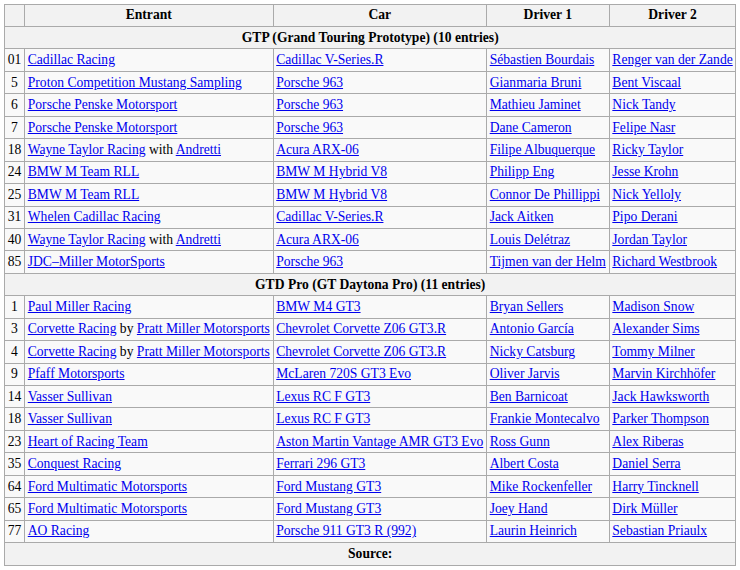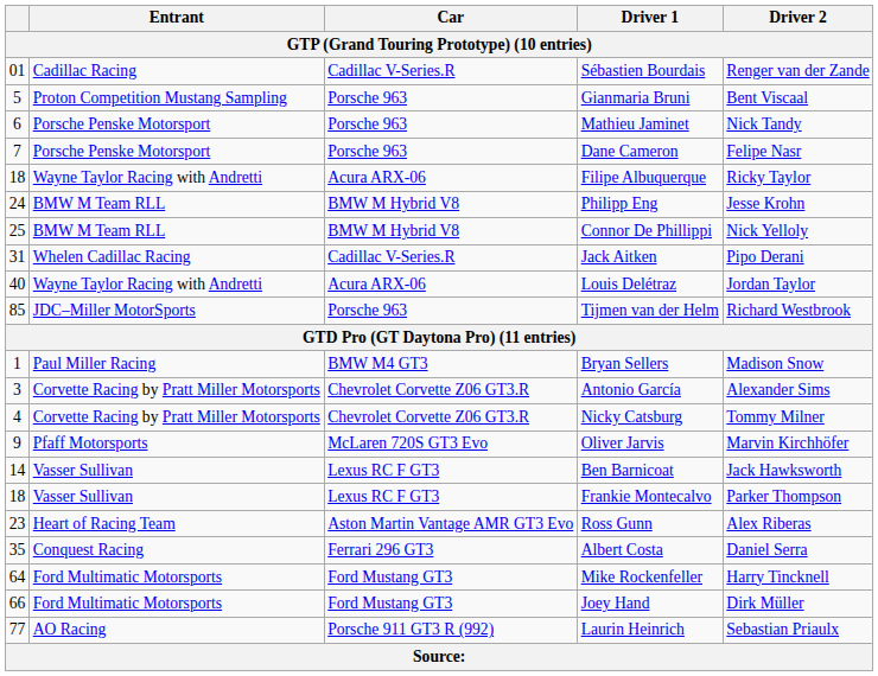 <table class="wikitable" style="font-size: 85%;">
 <tr>
 <th></th>
 <th>Entrant</th>
 <th>Car</th>
 <th>Driver 1</th>
 <th>Driver 2</th>
 </tr>
 <tr>
 <th colspan="5">GTP (Grand Touring Prototype) (10 entries)</th>
 </tr>
 <tr>
 <td align=center>01</td>
 <td> <a href='#'>Cadillac Racing</a></td>
 <td><a href='#'>Cadillac V-Series.R</a></td>
 <td> <a href='#'>Sébastien Bourdais</a></td>
 <td> <a href='#'>Renger van der Zande</a></td>
 </tr>
 <tr>
 <td align=center>5</td>
 <td> <a href='#'>Proton Competition Mustang Sampling</a></td>
 <td><a href='#'>Porsche 963</a></td>
 <td> <a href='#'>Gianmaria Bruni</a></td>
 <td> <a href='#'>Bent Viscaal</a></td>
 </tr>
 <tr>
 <td align=center>6</td>
 <td> <a href='#'>Porsche Penske Motorsport</a></td>
 <td><a href='#'>Porsche 963</a></td>
 <td> <a href='#'>Mathieu Jaminet</a></td>
 <td> <a href='#'>Nick Tandy</a></td>
 </tr>
 <tr>
 <td align=center>7</td>
 <td> <a href='#'>Porsche Penske Motorsport</a></td>
 <td><a href='#'>Porsche 963</a></td>
 <td> <a href='#'>Dane Cameron</a></td>
 <td> <a href='#'>Felipe Nasr</a></td>
 </tr>
 <tr>
 <td align=center>18</td>
 <td> <a href='#'>Wayne Taylor Racing</a> with <a href='#'>Andretti</a></td>
 <td><a href='#'>Acura ARX-06</a></td>
 <td> <a href='#'>Filipe Albuquerque</a></td>
 <td> <a href='#'>Ricky Taylor</a></td>
 </tr>
 <tr>
 <td align=center>24</td>
 <td> <a href='#'>BMW M Team RLL</a></td>
 <td><a href='#'>BMW M Hybrid V8</a></td>
 <td> <a href='#'>Philipp Eng</a></td>
 <td> <a href='#'>Jesse Krohn</a></td>
 </tr>
 <tr>
 <td align=center>25</td>
 <td> <a href='#'>BMW M Team RLL</a></td>
 <td><a href='#'>BMW M Hybrid V8</a></td>
 <td> <a href='#'>Connor De Phillippi</a></td>
 <td> <a href='#'>Nick Yelloly</a></td>
 </tr>
 <tr>
 <td align=center>31</td>
 <td> <a href='#'>Whelen Cadillac Racing</a></td>
 <td><a href='#'>Cadillac V-Series.R</a></td>
 <td> <a href='#'>Jack Aitken</a></td>
 <td> <a href='#'>Pipo Derani</a></td>
 </tr>
 <tr>
 <td align=center>40</td>
 <td> <a href='#'>Wayne Taylor Racing</a> with <a href='#'>Andretti</a></td>
 <td><a href='#'>Acura ARX-06</a></td>
 <td> <a href='#'>Louis Delétraz</a></td>
 <td> <a href='#'>Jordan Taylor</a></td>
 </tr>
 <tr>
 <td align=center>85</td>
 <td> <a href='#'>JDC–Miller MotorSports</a></td>
 <td><a href='#'>Porsche 963</a></td>
 <td> <a href='#'>Tijmen van der Helm</a></td>
 <td> <a href='#'>Richard Westbrook</a></td>
 </tr>
 <tr>
 <th colspan="5">GTD Pro (GT Daytona Pro) (11 entries)</th>
 </tr>
 <tr>
 <td align=center>1</td>
 <td> <a href='#'>Paul Miller Racing</a></td>
 <td><a href='#'>BMW M4 GT3</a></td>
 <td> <a href='#'>Bryan Sellers</a></td>
 <td> <a href='#'>Madison Snow</a></td>
 </tr>
 <tr>
 <td align=center>3</td>
 <td> <a href='#'>Corvette Racing</a> by <a href='#'>Pratt Miller Motorsports</a></td>
 <td><a href='#'>Chevrolet Corvette Z06 GT3.R</a></td>
 <td> <a href='#'>Antonio García</a></td>
 <td> <a href='#'>Alexander Sims</a></td>
 </tr>
 <tr>
 <td align=center>4</td>
 <td> <a href='#'>Corvette Racing</a> by <a href='#'>Pratt Miller Motorsports</a></td>
 <td><a href='#'>Chevrolet Corvette Z06 GT3.R</a></td>
 <td> <a href='#'>Nicky Catsburg</a></td>
 <td> <a href='#'>Tommy Milner</a></td>
 </tr>
 <tr>
 <td align=center>9</td>
 <td> <a href='#'>Pfaff Motorsports</a></td>
 <td><a href='#'>McLaren 720S GT3 Evo</a></td>
 <td> <a href='#'>Oliver Jarvis</a></td>
 <td> <a href='#'>Marvin Kirchhöfer</a></td>
 </tr>
 <tr>
 <td align=center>14</td>
 <td> <a href='#'>Vasser Sullivan</a></td>
 <td><a href='#'>Lexus RC F GT3</a></td>
 <td> <a href='#'>Ben Barnicoat</a></td>
 <td> <a href='#'>Jack Hawksworth</a></td>
 </tr>
 <tr>
 <td align=center>18</td>
 <td> <a href='#'>Vasser Sullivan</a></td>
 <td><a href='#'>Lexus RC F GT3</a></td>
 <td> <a href='#'>Frankie Montecalvo</a></td>
 <td> <a href='#'>Parker Thompson</a></td>
 </tr>
 <tr>
 <td align=center>23</td>
 <td> <a href='#'>Heart of Racing Team</a></td>
 <td><a href='#'>Aston Martin Vantage AMR GT3 Evo</a></td>
 <td> <a href='#'>Ross Gunn</a></td>
 <td> <a href='#'>Alex Riberas</a></td>
 </tr>
 <tr>
 <td align=center>35</td>
 <td> <a href='#'>Conquest Racing</a></td>
 <td><a href='#'>Ferrari 296 GT3</a></td>
 <td> <a href='#'>Albert Costa</a></td>
 <td> <a href='#'>Daniel Serra</a></td>
 </tr>
 <tr>
 <td align=center>64</td>
 <td> <a href='#'>Ford Multimatic Motorsports</a></td>
 <td><a href='#'>Ford Mustang GT3</a></td>
 <td> <a href='#'>Mike Rockenfeller</a></td>
 <td> <a href='#'>Harry Tincknell</a></td>
 </tr>
 <tr>
-<td align=center>65</td>
+<td align=center>66</td>
 <td> <a href='#'>Ford Multimatic Motorsports</a></td>
 <td><a href='#'>Ford Mustang GT3</a></td>
 <td> <a href='#'>Joey Hand</a></td>
 <td> <a href='#'>Dirk Müller</a></td>
 </tr>
 <tr>
 <td align=center>77</td>
 <td> <a href='#'>AO Racing</a></td>
 <td><a href='#'>Porsche 911 GT3 R (992)</a></td>
 <td> <a href='#'>Laurin Heinrich</a></td>
 <td> <a href='#'>Sebastian Priaulx</a></td>
 </tr>
 <tr>
 <th colspan=5>Source:</th>
 </tr>
 </table>
